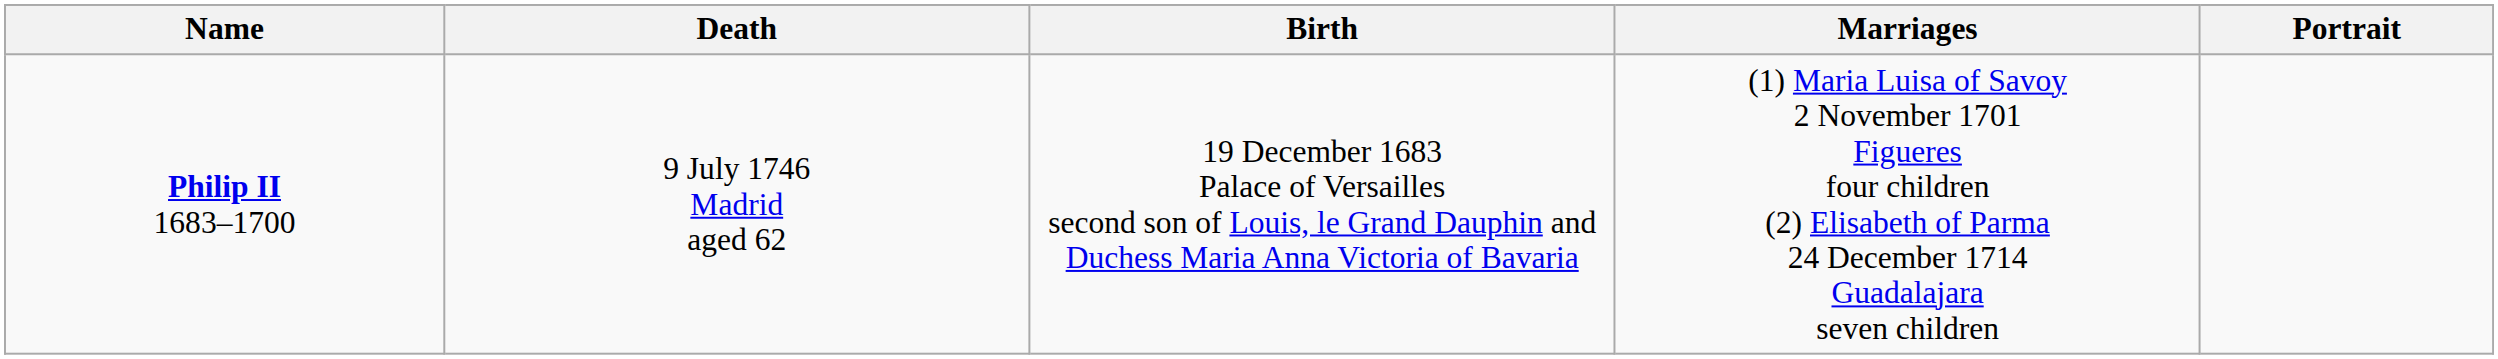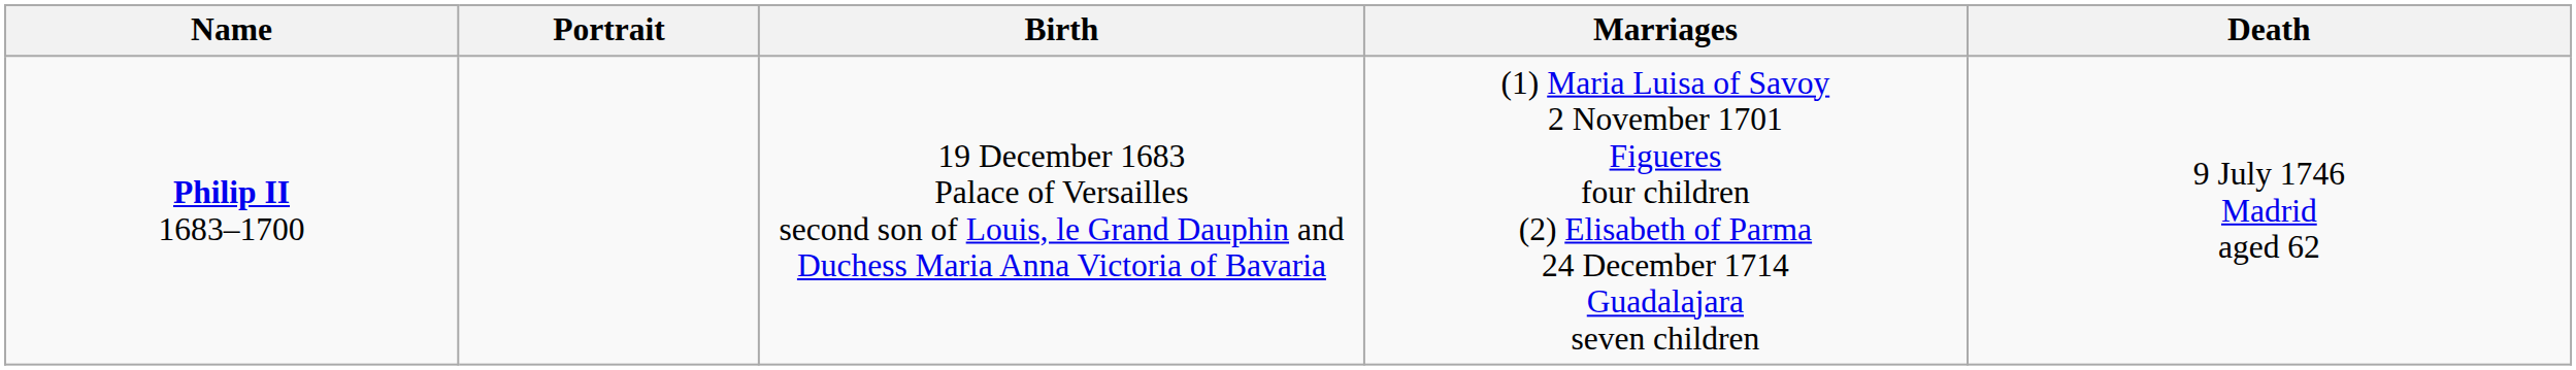 <table style="text-align:center; width:100%" class="wikitable">
 <tr>
 <th style="width:15%;">Name</th>
-<th style="width:20%;">Death</th>
+<th style="width:10%;">Portrait</th>
 <th style="width:20%;">Birth</th>
 <th style="width:20%;">Marriages</th>
-<th style="width:10%;">Portrait</th>
+<th style="width:20%;">Death</th>
 </tr>
 <tr>
 <td width=auto><strong><a href='#'>Philip II</a></strong><br>1683–1700</td>
-<td>9 July 1746<br><a href='#'>Madrid</a><br>aged 62</td>
+<td></td>
 <td>19 December 1683<br>Palace of Versailles<br>second son of <a href='#'>Louis, le Grand Dauphin</a> and <a href='#'>Duchess Maria Anna Victoria of Bavaria</a></td>
 <td>(1) <a href='#'>Maria Luisa of Savoy</a><br>2 November 1701<br><a href='#'>Figueres</a><br>four children<br> (2) <a href='#'>Elisabeth of Parma</a><br>24 December 1714<br><a href='#'>Guadalajara</a><br>seven children</td>
-<td></td>
+<td>9 July 1746<br><a href='#'>Madrid</a><br>aged 62</td>
 </tr>
 </table>
